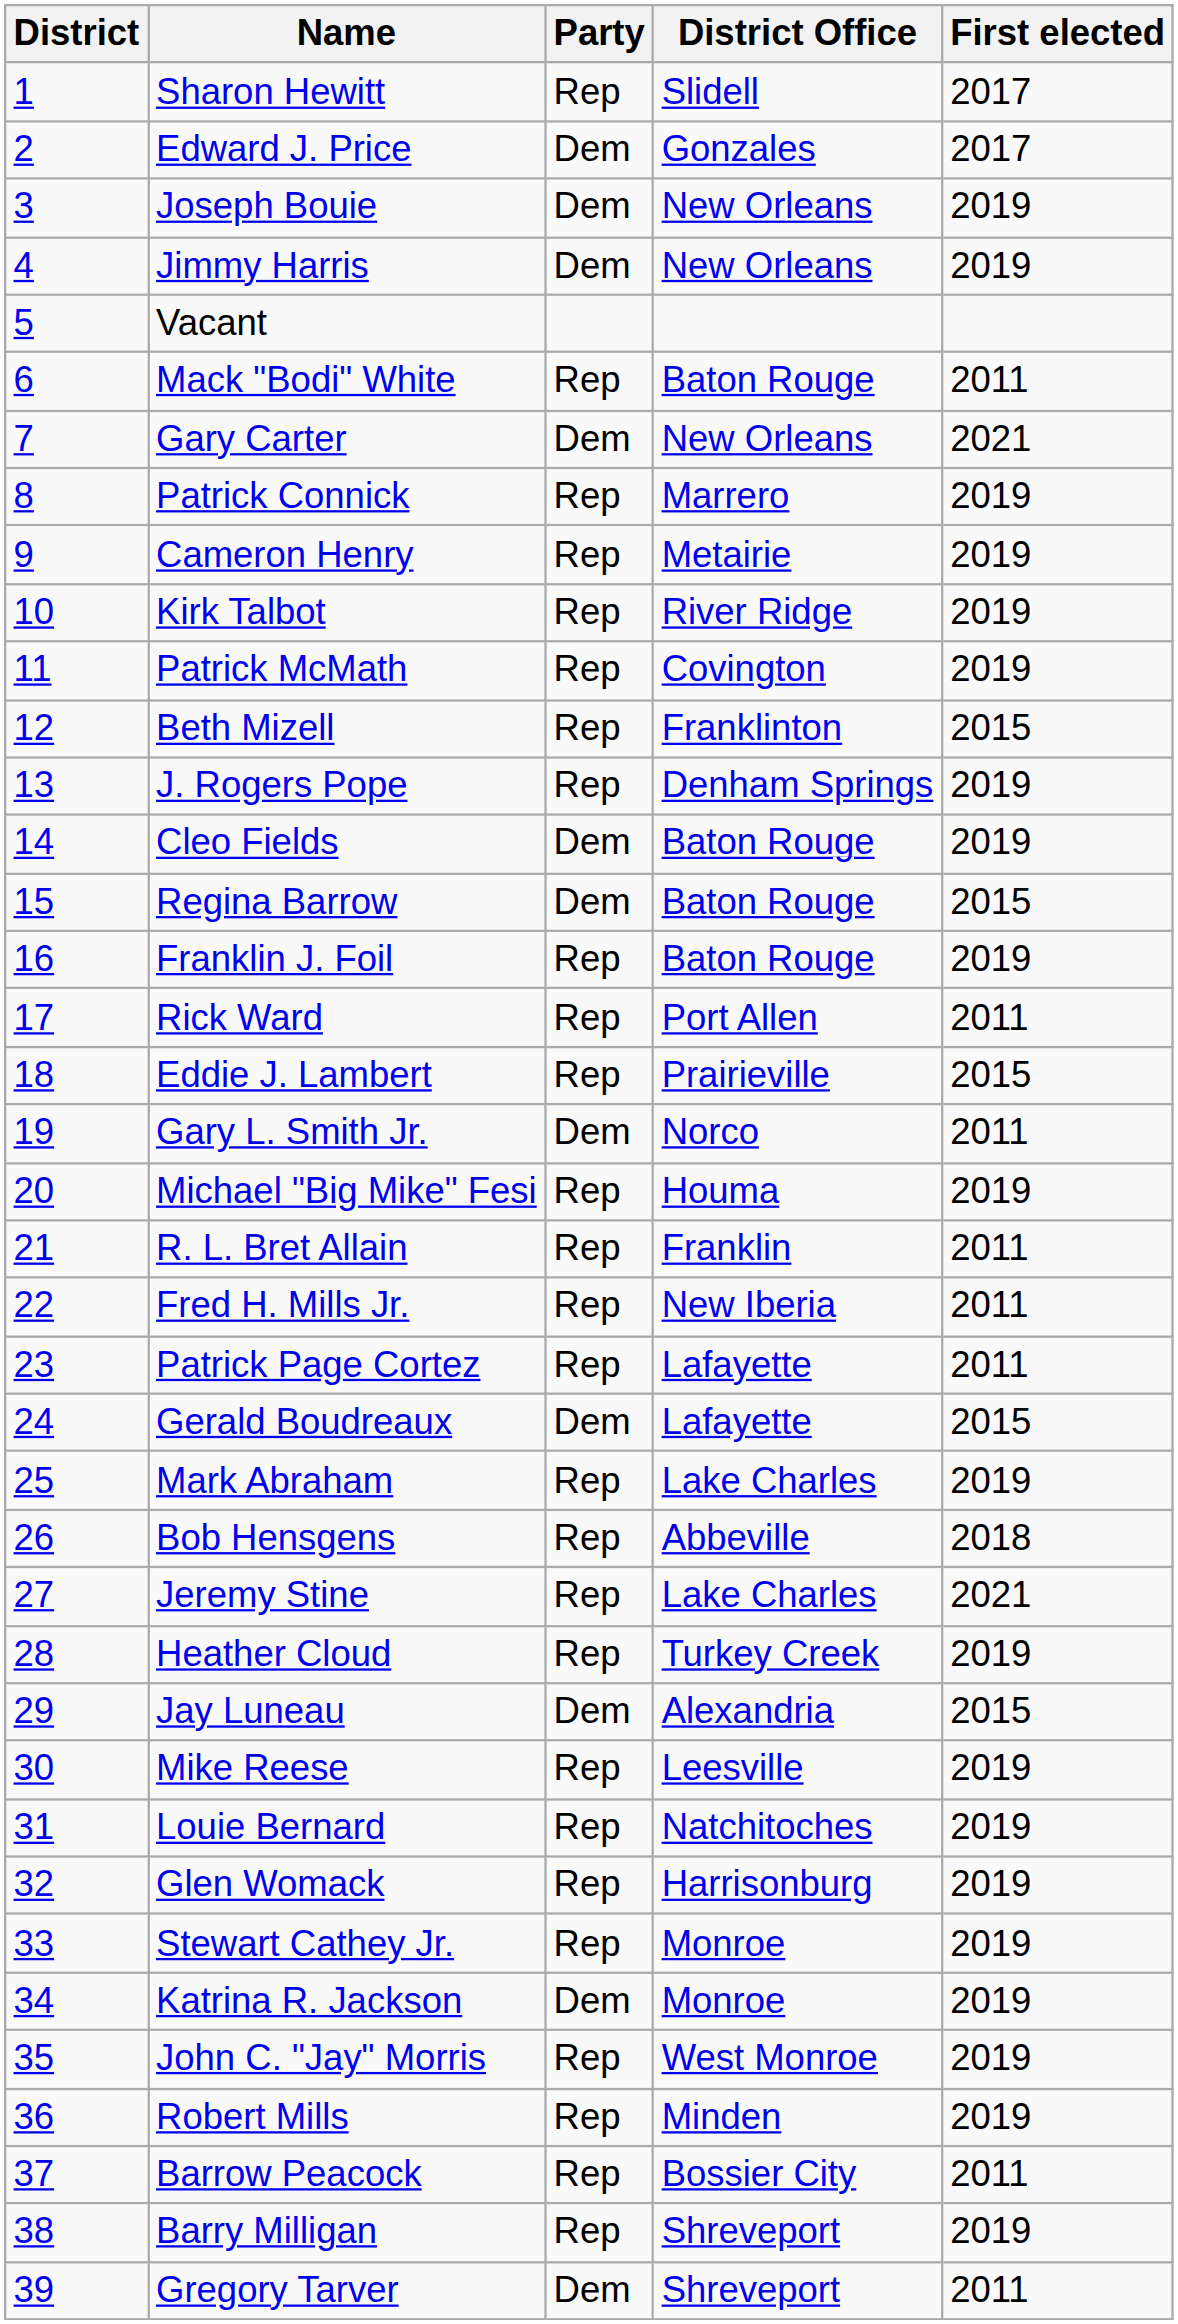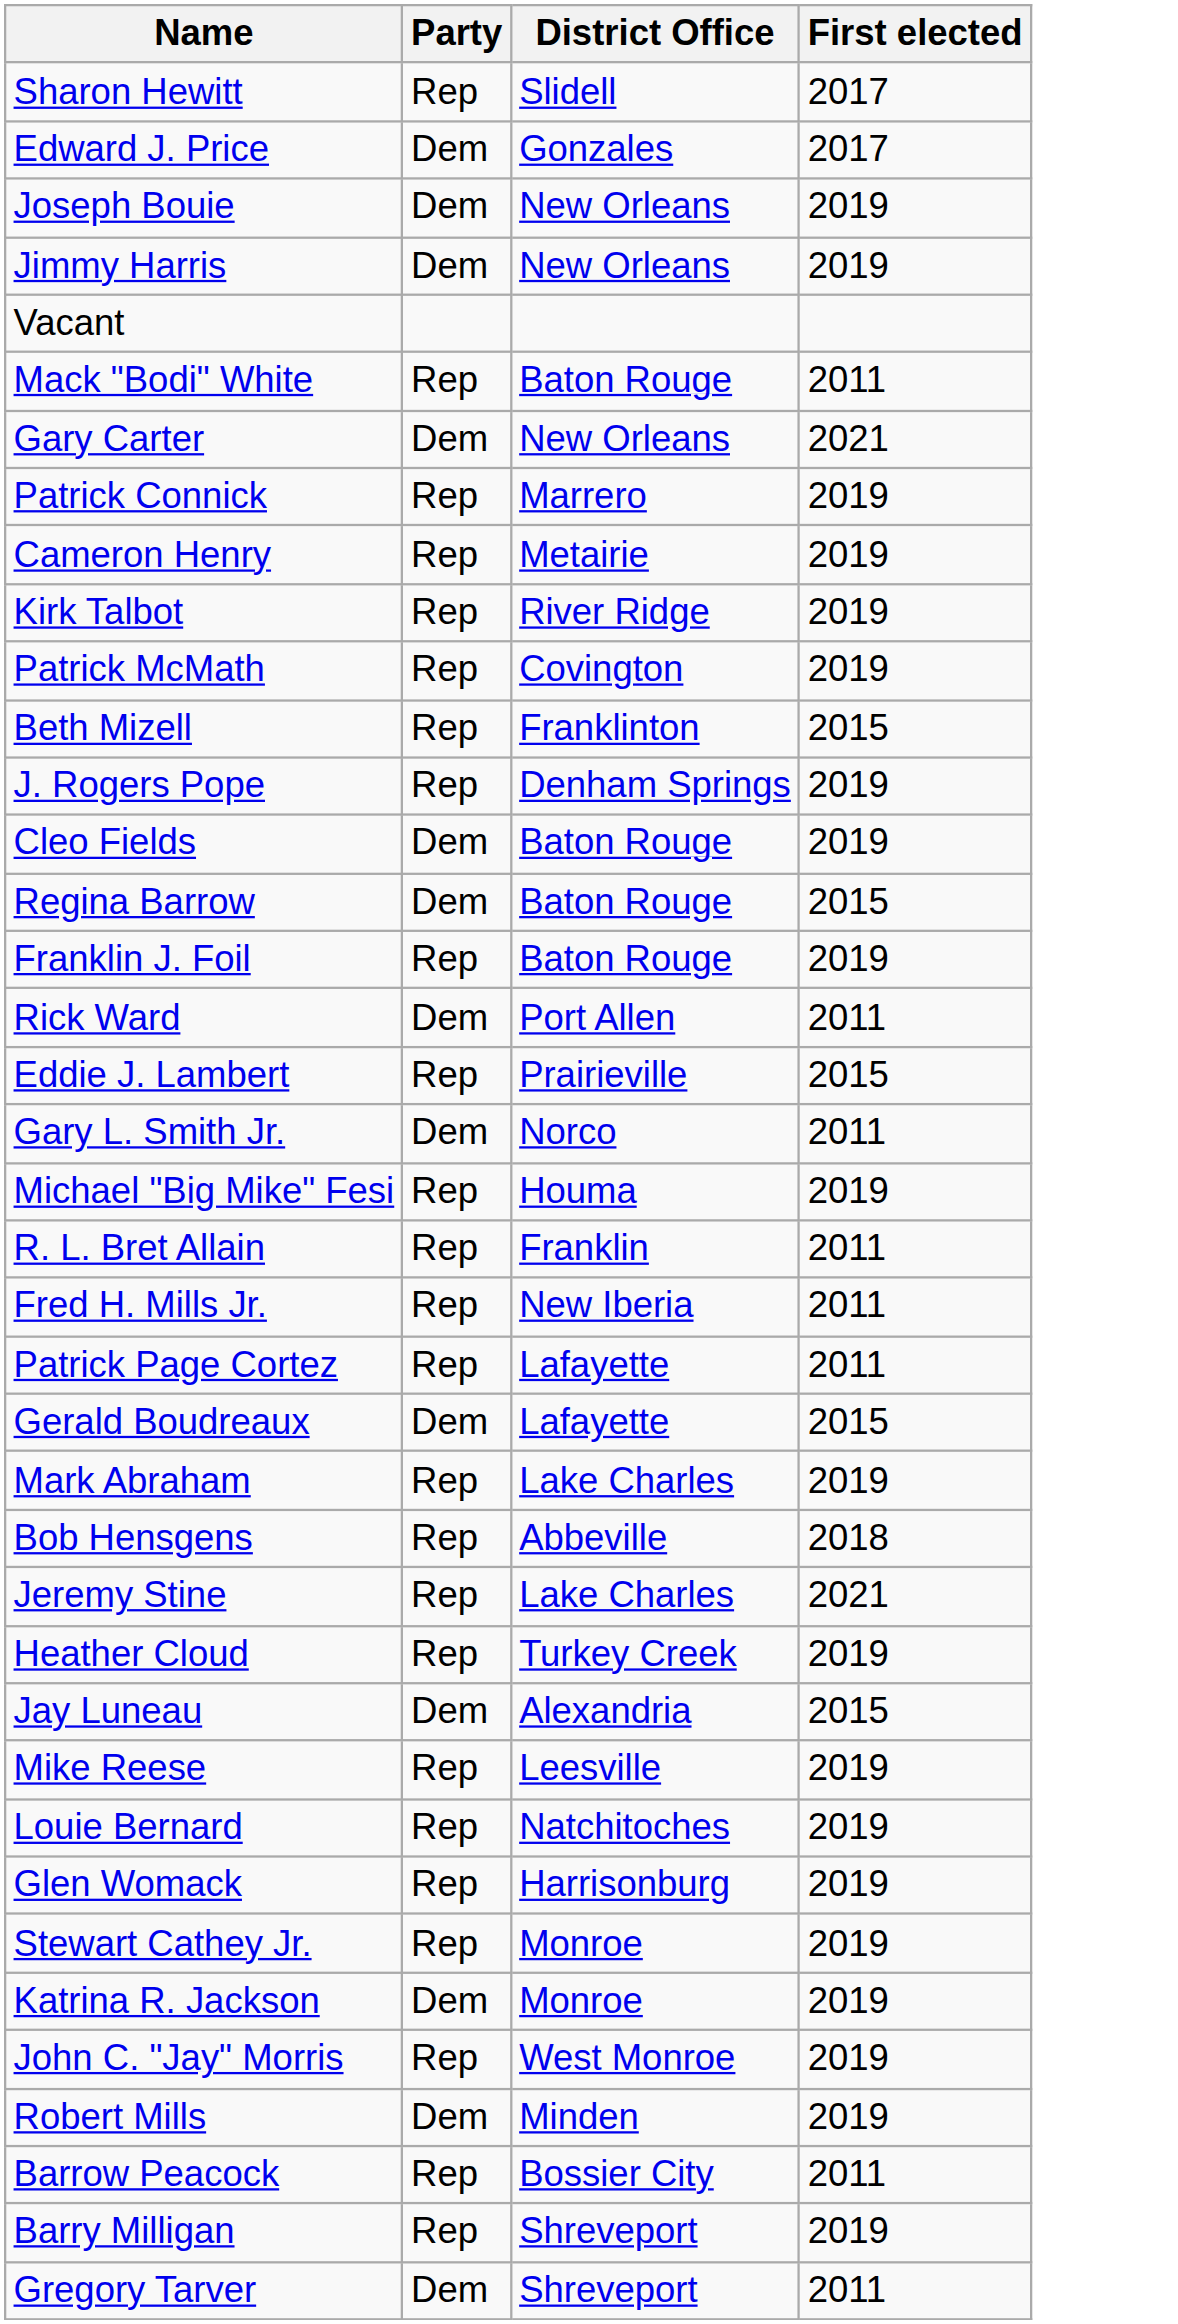 <table class="wikitable sortable">
 <tr>
-<th>District</th>
 <th>Name</th>
 <th>Party</th>
 <th>District Office</th>
 <th>First elected</th>
 </tr>
 <tr>
-<td><a href='#'>1</a></td>
 <td><a href='#'>Sharon Hewitt</a></td>
 <td>Rep</td>
 <td><a href='#'>Slidell</a></td>
 <td>2017</td>
 </tr>
 <tr>
-<td><a href='#'>2</a></td>
 <td><a href='#'>Edward J. Price</a></td>
 <td>Dem</td>
 <td><a href='#'>Gonzales</a></td>
 <td>2017</td>
 </tr>
 <tr>
-<td><a href='#'>3</a></td>
 <td><a href='#'>Joseph Bouie</a></td>
 <td>Dem</td>
 <td><a href='#'>New Orleans</a></td>
 <td>2019</td>
 </tr>
 <tr>
-<td><a href='#'>4</a></td>
 <td><a href='#'>Jimmy Harris</a></td>
 <td>Dem</td>
 <td><a href='#'>New Orleans</a></td>
 <td>2019</td>
 </tr>
 <tr>
-<td><a href='#'>5</a></td>
 <td>Vacant</td>
 <td></td>
 <td></td>
 <td></td>
 </tr>
 <tr>
-<td><a href='#'>6</a></td>
 <td><a href='#'>Mack "Bodi" White</a></td>
 <td>Rep</td>
 <td><a href='#'>Baton Rouge</a></td>
 <td>2011</td>
 </tr>
 <tr>
-<td><a href='#'>7</a></td>
 <td><a href='#'>Gary Carter</a></td>
 <td>Dem</td>
 <td><a href='#'>New Orleans</a></td>
 <td>2021</td>
 </tr>
 <tr>
-<td><a href='#'>8</a></td>
 <td><a href='#'>Patrick Connick</a></td>
 <td>Rep</td>
 <td><a href='#'>Marrero</a></td>
 <td>2019</td>
 </tr>
 <tr>
-<td><a href='#'>9</a></td>
 <td><a href='#'>Cameron Henry</a></td>
 <td>Rep</td>
 <td><a href='#'>Metairie</a></td>
 <td>2019</td>
 </tr>
 <tr>
-<td><a href='#'>10</a></td>
 <td><a href='#'>Kirk Talbot</a></td>
 <td>Rep</td>
 <td><a href='#'>River Ridge</a></td>
 <td>2019</td>
 </tr>
 <tr>
-<td><a href='#'>11</a></td>
 <td><a href='#'>Patrick McMath</a></td>
 <td>Rep</td>
 <td><a href='#'>Covington</a></td>
 <td>2019</td>
 </tr>
 <tr>
-<td><a href='#'>12</a></td>
 <td><a href='#'>Beth Mizell</a></td>
 <td>Rep</td>
 <td><a href='#'>Franklinton</a></td>
 <td>2015</td>
 </tr>
 <tr>
-<td><a href='#'>13</a></td>
 <td><a href='#'>J. Rogers Pope</a></td>
 <td>Rep</td>
 <td><a href='#'>Denham Springs</a></td>
 <td>2019</td>
 </tr>
 <tr>
-<td><a href='#'>14</a></td>
 <td><a href='#'>Cleo Fields</a></td>
 <td>Dem</td>
 <td><a href='#'>Baton Rouge</a></td>
 <td>2019</td>
 </tr>
 <tr>
-<td><a href='#'>15</a></td>
 <td><a href='#'>Regina Barrow</a></td>
 <td>Dem</td>
 <td><a href='#'>Baton Rouge</a></td>
 <td>2015</td>
 </tr>
 <tr>
-<td><a href='#'>16</a></td>
 <td><a href='#'>Franklin J. Foil</a></td>
 <td>Rep</td>
 <td><a href='#'>Baton Rouge</a></td>
 <td>2019</td>
 </tr>
 <tr>
-<td><a href='#'>17</a></td>
 <td><a href='#'>Rick Ward</a></td>
-<td>Rep</td>
+<td>Dem</td>
 <td><a href='#'>Port Allen</a></td>
 <td>2011</td>
 </tr>
 <tr>
-<td><a href='#'>18</a></td>
 <td><a href='#'>Eddie J. Lambert</a></td>
 <td>Rep</td>
 <td><a href='#'>Prairieville</a></td>
 <td>2015</td>
 </tr>
 <tr>
-<td><a href='#'>19</a></td>
 <td><a href='#'>Gary L. Smith Jr.</a></td>
 <td>Dem</td>
 <td><a href='#'>Norco</a></td>
 <td>2011</td>
 </tr>
 <tr>
-<td><a href='#'>20</a></td>
 <td><a href='#'>Michael "Big Mike" Fesi</a></td>
 <td>Rep</td>
 <td><a href='#'>Houma</a></td>
 <td>2019</td>
 </tr>
 <tr>
-<td><a href='#'>21</a></td>
 <td><a href='#'>R. L. Bret Allain</a></td>
 <td>Rep</td>
 <td><a href='#'>Franklin</a></td>
 <td>2011</td>
 </tr>
 <tr>
-<td><a href='#'>22</a></td>
 <td><a href='#'>Fred H. Mills Jr.</a></td>
 <td>Rep</td>
 <td><a href='#'>New Iberia</a></td>
 <td>2011</td>
 </tr>
 <tr>
-<td><a href='#'>23</a></td>
 <td><a href='#'>Patrick Page Cortez</a></td>
 <td>Rep</td>
 <td><a href='#'>Lafayette</a></td>
 <td>2011</td>
 </tr>
 <tr>
-<td><a href='#'>24</a></td>
 <td><a href='#'>Gerald Boudreaux</a></td>
 <td>Dem</td>
 <td><a href='#'>Lafayette</a></td>
 <td>2015</td>
 </tr>
 <tr>
-<td><a href='#'>25</a></td>
 <td><a href='#'>Mark Abraham</a></td>
 <td>Rep</td>
 <td><a href='#'>Lake Charles</a></td>
 <td>2019</td>
 </tr>
 <tr>
-<td><a href='#'>26</a></td>
 <td><a href='#'>Bob Hensgens</a></td>
 <td>Rep</td>
 <td><a href='#'>Abbeville</a></td>
 <td>2018</td>
 </tr>
 <tr>
-<td><a href='#'>27</a></td>
 <td><a href='#'>Jeremy Stine</a></td>
 <td>Rep</td>
 <td><a href='#'>Lake Charles</a></td>
 <td>2021</td>
 </tr>
 <tr>
-<td><a href='#'>28</a></td>
 <td><a href='#'>Heather Cloud</a></td>
 <td>Rep</td>
 <td><a href='#'>Turkey Creek</a></td>
 <td>2019</td>
 </tr>
 <tr>
-<td><a href='#'>29</a></td>
 <td><a href='#'>Jay Luneau</a></td>
 <td>Dem</td>
 <td><a href='#'>Alexandria</a></td>
 <td>2015</td>
 </tr>
 <tr>
-<td><a href='#'>30</a></td>
 <td><a href='#'>Mike Reese</a></td>
 <td>Rep</td>
 <td><a href='#'>Leesville</a></td>
 <td>2019</td>
 </tr>
 <tr>
-<td><a href='#'>31</a></td>
 <td><a href='#'>Louie Bernard</a></td>
 <td>Rep</td>
 <td><a href='#'>Natchitoches</a></td>
 <td>2019</td>
 </tr>
 <tr>
-<td><a href='#'>32</a></td>
 <td><a href='#'>Glen Womack</a></td>
 <td>Rep</td>
 <td><a href='#'>Harrisonburg</a></td>
 <td>2019</td>
 </tr>
 <tr>
-<td><a href='#'>33</a></td>
 <td><a href='#'>Stewart Cathey Jr.</a></td>
 <td>Rep</td>
 <td><a href='#'>Monroe</a></td>
 <td>2019</td>
 </tr>
 <tr>
-<td><a href='#'>34</a></td>
 <td><a href='#'>Katrina R. Jackson</a></td>
 <td>Dem</td>
 <td><a href='#'>Monroe</a></td>
 <td>2019</td>
 </tr>
 <tr>
-<td><a href='#'>35</a></td>
 <td><a href='#'>John C. "Jay" Morris</a></td>
 <td>Rep</td>
 <td><a href='#'>West Monroe</a></td>
 <td>2019</td>
 </tr>
 <tr>
-<td><a href='#'>36</a></td>
 <td><a href='#'>Robert Mills</a></td>
-<td>Rep</td>
+<td>Dem</td>
 <td><a href='#'>Minden</a></td>
 <td>2019</td>
 </tr>
 <tr>
-<td><a href='#'>37</a></td>
 <td><a href='#'>Barrow Peacock</a></td>
 <td>Rep</td>
 <td><a href='#'>Bossier City</a></td>
 <td>2011</td>
 </tr>
 <tr>
-<td><a href='#'>38</a></td>
 <td><a href='#'>Barry Milligan</a></td>
 <td>Rep</td>
 <td><a href='#'>Shreveport</a></td>
 <td>2019</td>
 </tr>
 <tr>
-<td><a href='#'>39</a></td>
 <td><a href='#'>Gregory Tarver</a></td>
 <td>Dem</td>
 <td><a href='#'>Shreveport</a></td>
 <td>2011</td>
 </tr>
 </table>
